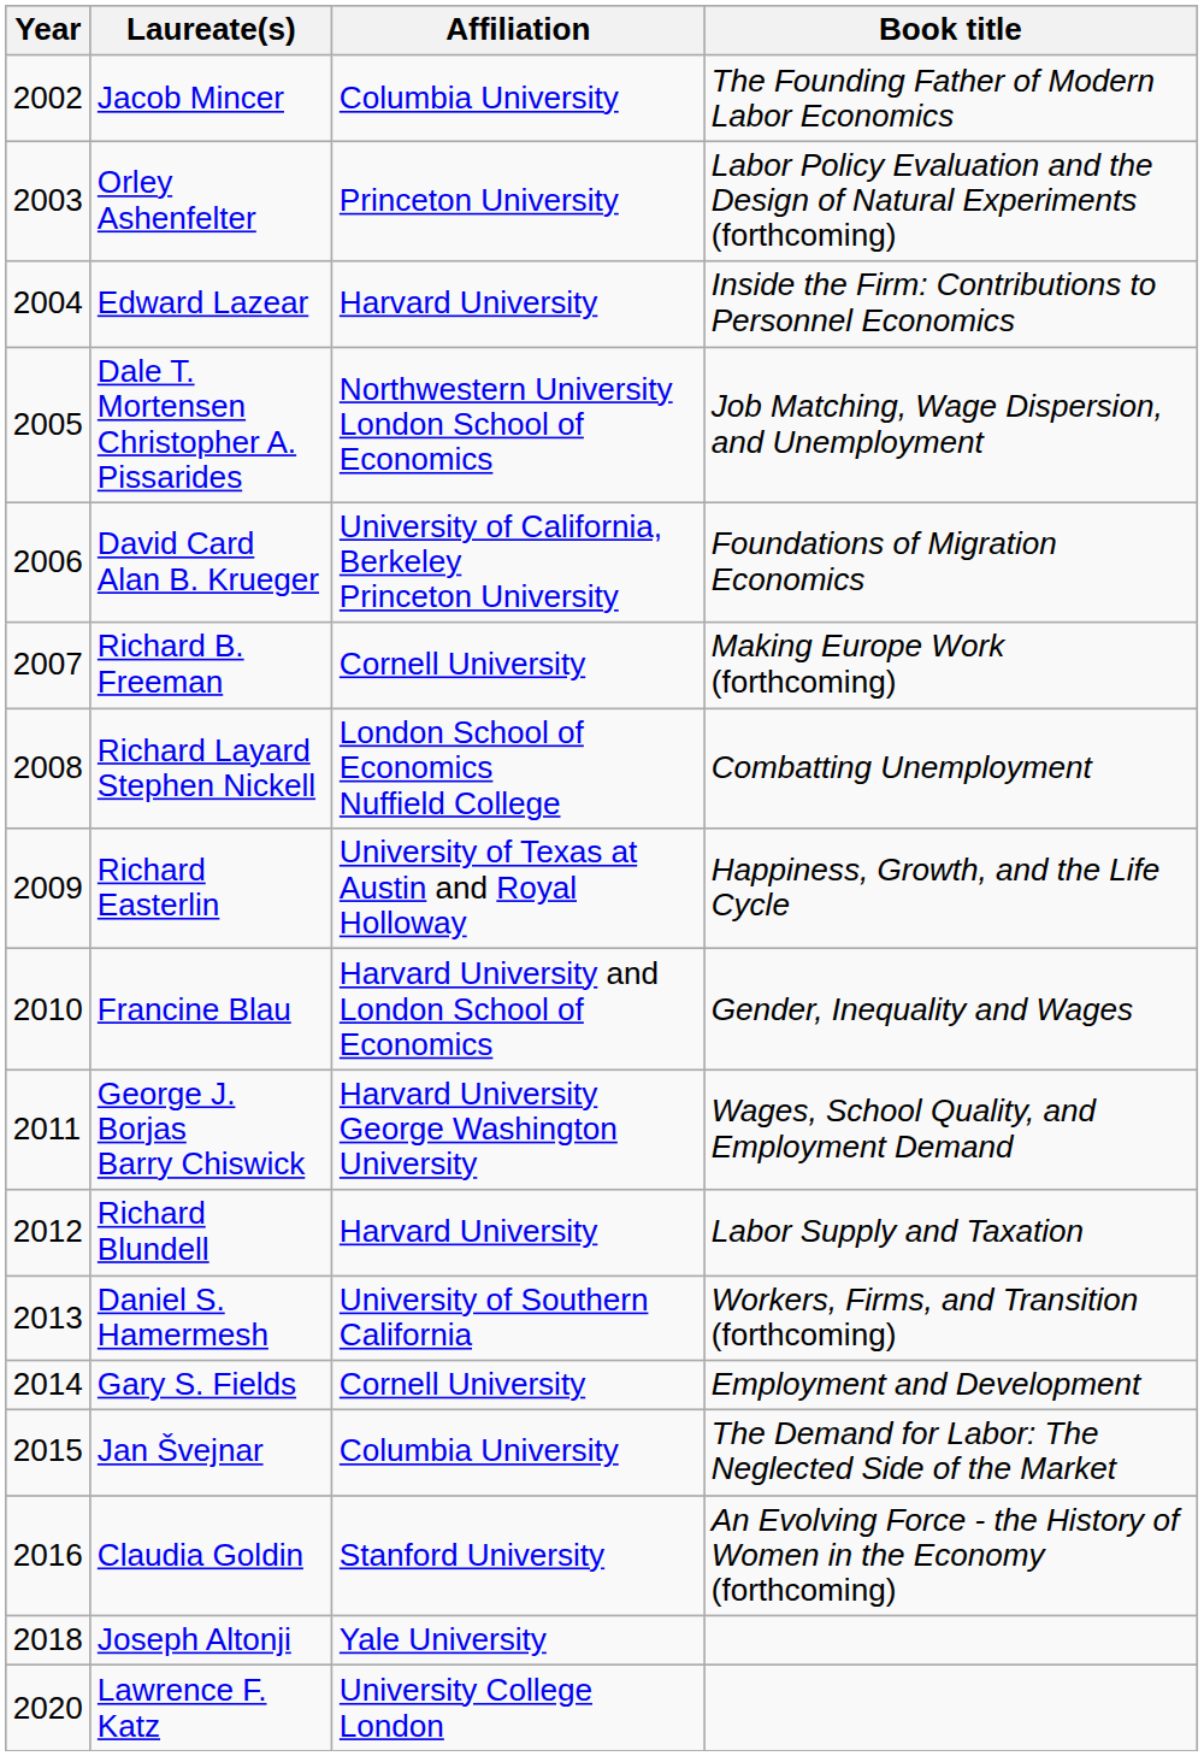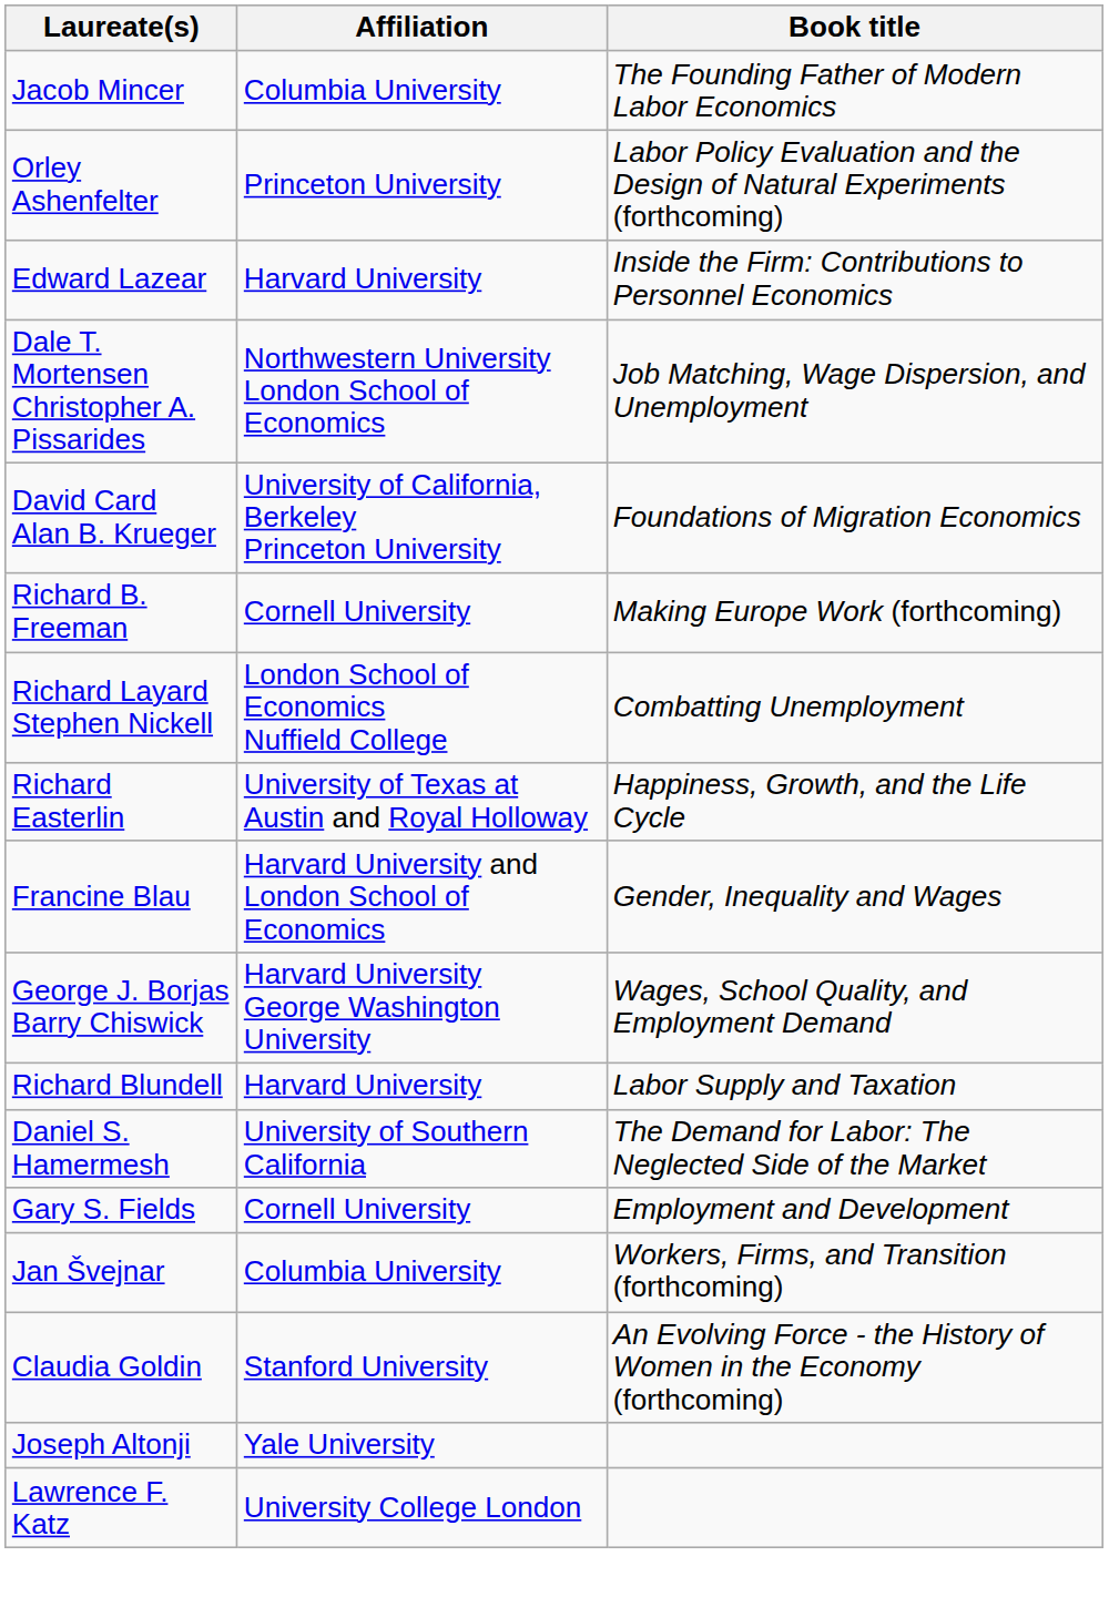 <table class="wikitable">
 <tr>
-<th>Year</th>
 <th>Laureate(s)</th>
 <th>Affiliation</th>
 <th>Book title</th>
 </tr>
 <tr>
-<td>2002</td>
 <td><a href='#'>Jacob Mincer</a></td>
 <td><a href='#'>Columbia University</a></td>
 <td><em>The Founding Father of Modern Labor Economics</em></td>
 </tr>
 <tr>
-<td>2003</td>
 <td><a href='#'>Orley Ashenfelter</a></td>
 <td><a href='#'>Princeton University</a></td>
 <td><em>Labor Policy Evaluation and the Design of Natural Experiments</em> (forthcoming)</td>
 </tr>
 <tr>
-<td>2004</td>
 <td><a href='#'>Edward Lazear</a></td>
 <td><a href='#'>Harvard University</a></td>
 <td><em>Inside the Firm: Contributions to Personnel Economics</em></td>
 </tr>
 <tr>
-<td>2005</td>
 <td><a href='#'>Dale T. Mortensen</a><br><a href='#'>Christopher A. Pissarides</a></td>
 <td><a href='#'>Northwestern University</a><br><a href='#'>London School of Economics</a></td>
 <td><em>Job Matching, Wage Dispersion, and Unemployment</em></td>
 </tr>
 <tr>
-<td>2006</td>
 <td><a href='#'>David Card</a><br><a href='#'>Alan B. Krueger</a></td>
 <td><a href='#'>University of California, Berkeley</a><br><a href='#'>Princeton University</a></td>
 <td><em>Foundations of Migration Economics</em></td>
 </tr>
 <tr>
-<td>2007</td>
 <td><a href='#'>Richard B. Freeman</a></td>
 <td><a href='#'>Cornell University</a></td>
 <td><em>Making Europe Work</em> (forthcoming)</td>
 </tr>
 <tr>
-<td>2008</td>
 <td><a href='#'>Richard Layard</a><br><a href='#'>Stephen Nickell</a></td>
 <td><a href='#'>London School of Economics</a><br><a href='#'>Nuffield College</a></td>
 <td><em>Combatting Unemployment</em></td>
 </tr>
 <tr>
-<td>2009</td>
 <td><a href='#'>Richard Easterlin</a></td>
 <td><a href='#'>University of Texas at Austin</a> and <a href='#'>Royal Holloway</a></td>
 <td><em>Happiness, Growth, and the Life Cycle</em></td>
 </tr>
 <tr>
-<td>2010</td>
 <td><a href='#'>Francine Blau</a></td>
 <td><a href='#'>Harvard University</a> and <a href='#'>London School of Economics</a></td>
 <td><em>Gender, Inequality and Wages</em></td>
 </tr>
 <tr>
-<td>2011</td>
 <td><a href='#'>George J. Borjas</a><br><a href='#'>Barry Chiswick</a></td>
 <td><a href='#'>Harvard University</a><br><a href='#'>George Washington University</a></td>
 <td><em>Wages, School Quality, and Employment Demand</em></td>
 </tr>
 <tr>
-<td>2012</td>
 <td><a href='#'>Richard Blundell</a></td>
 <td><a href='#'>Harvard University</a></td>
 <td><em>Labor Supply and Taxation</em></td>
 </tr>
 <tr>
-<td>2013</td>
 <td><a href='#'>Daniel S. Hamermesh</a></td>
 <td><a href='#'>University of Southern California</a></td>
-<td><em>Workers, Firms, and Transition</em> (forthcoming)</td>
+<td><em>The Demand for Labor: The Neglected Side of the Market</em></td>
 </tr>
 <tr>
-<td>2014</td>
 <td><a href='#'>Gary S. Fields</a></td>
 <td><a href='#'>Cornell University</a></td>
 <td><em>Employment and Development</em></td>
 </tr>
 <tr>
-<td>2015</td>
 <td><a href='#'>Jan Švejnar</a></td>
 <td><a href='#'>Columbia University</a></td>
-<td><em>The Demand for Labor: The Neglected Side of the Market</em></td>
+<td><em>Workers, Firms, and Transition</em> (forthcoming)</td>
 </tr>
 <tr>
-<td>2016</td>
 <td><a href='#'>Claudia Goldin</a></td>
 <td><a href='#'>Stanford University</a></td>
 <td><em>An Evolving Force - the History of Women in the Economy</em> (forthcoming)</td>
 </tr>
 <tr>
-<td>2018</td>
 <td><a href='#'>Joseph Altonji</a></td>
 <td><a href='#'>Yale University</a></td>
 <td></td>
 </tr>
 <tr>
-<td>2020</td>
 <td><a href='#'>Lawrence F. Katz</a></td>
 <td><a href='#'>University College London</a></td>
 <td></td>
 </tr>
 </table>
